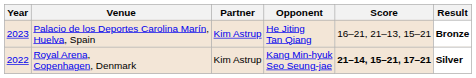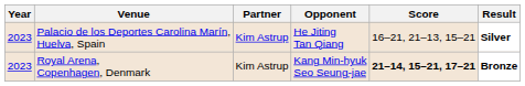 <table class="sortable wikitable" style="font-size: 90%;">
 <tr>
 <th>Year</th>
 <th>Venue</th>
 <th>Partner</th>
 <th>Opponent</th>
 <th>Score</th>
 <th>Result</th>
 </tr>
 <tr style="background:#F3E6D7">
 <td align="center"><a href='#'>2023</a></td>
 <td align="left"><a href='#'>Palacio de los Deportes Carolina Marín</a>,<br><a href='#'>Huelva</a>, Spain</td>
 <td align="left"> <a href='#'>Kim Astrup</a></td>
 <td align="left"> <a href='#'>He Jiting</a><br> <a href='#'>Tan Qiang</a></td>
 <td align="left">16–21, 21–13, 15–21</td>
-<td style="text-align:left; background:white"> <strong>Bronze</strong></td>
+<td style="text-align:left; background:white"> <strong>Silver</strong></td>
 </tr>
 <tr style="background:#F3E6D7">
-<td align="center"><a href='#'>2022</a></td>
+<td align="center"><a href='#'>2023</a></td>
 <td align="left"><a href='#'>Royal Arena</a>,<br><a href='#'>Copenhagen</a>, Denmark</td>
 <td align="left"> Kim Astrup</td>
 <td align="left"> <a href='#'>Kang Min-hyuk</a><br> <a href='#'>Seo Seung-jae</a></td>
 <td align="left"><strong>21–14, 15–21, 17–21</strong></td>
-<td style="text-align:left; background:white"> <strong>Silver</strong></td>
+<td style="text-align:left; background:white"> <strong>Bronze</strong></td>
 </tr>
 </table>
